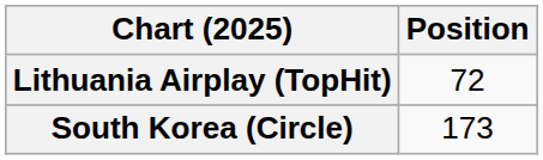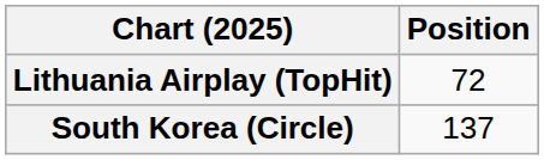 <table class="wikitable sortable plainrowheaders" style="text-align:center">
 <tr>
 <th scope="col">Chart (2025)</th>
 <th scope="col">Position</th>
 </tr>
 <tr>
 <th scope="row">Lithuania Airplay (TopHit)</th>
 <td>72</td>
 </tr>
 <tr>
 <th scope="row">South Korea (Circle)</th>
-<td>173</td>
+<td>137</td>
 </tr>
 </table>
